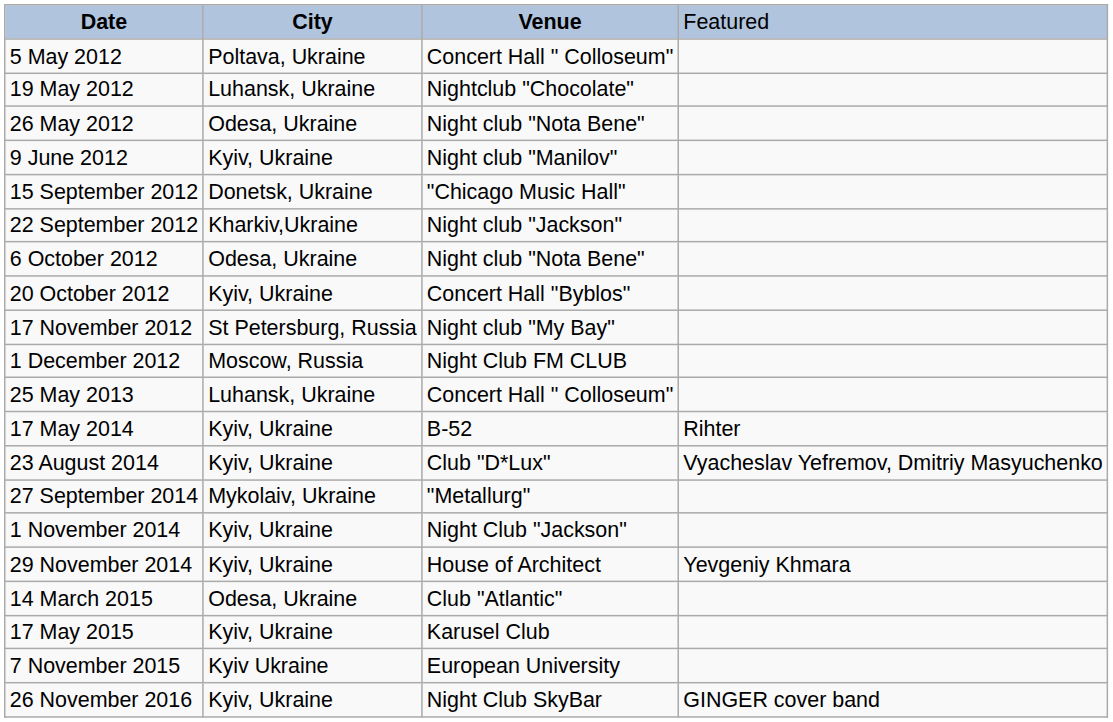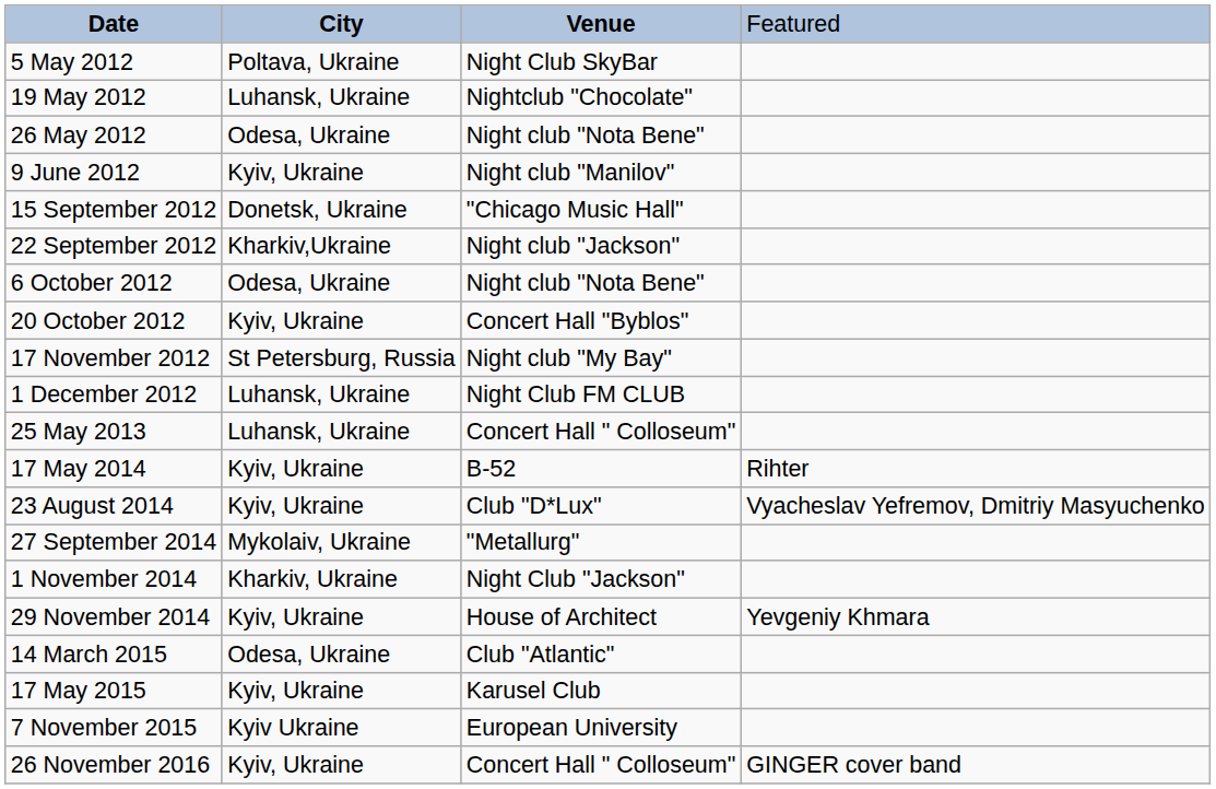 <table class="wikitable" style="font-size:90%;">
 <tr>
 <th style="background:#B0C4DE;">Date</th>
 <th style="background:#B0C4DE;">City</th>
 <th style="background:#B0C4DE;">Venue</th>
 <td style="background:#B0C4DE;">Featured</td>
 </tr>
 <tr ---->
 <td>5 May 2012</td>
 <td>Poltava, Ukraine</td>
-<td>Concert Hall " Colloseum"</td>
+<td>Night Club SkyBar</td>
 <td></td>
 </tr>
 <tr ---->
 <td>19 May 2012</td>
 <td>Luhansk, Ukraine</td>
 <td>Nightclub "Chocolate"</td>
 <td></td>
 </tr>
 <tr ---->
 <td>26 May 2012</td>
 <td>Odesa, Ukraine</td>
 <td>Night club "Nota Bene"</td>
 <td></td>
 </tr>
 <tr ---->
 <td>9 June 2012</td>
 <td>Kyiv, Ukraine</td>
 <td>Night club "Manilov"</td>
 <td></td>
 </tr>
 <tr ---->
 <td>15 September 2012</td>
 <td>Donetsk, Ukraine</td>
 <td>"Chicago Music Hall"</td>
 <td></td>
 </tr>
 <tr ---->
 <td>22 September 2012</td>
 <td>Kharkiv,Ukraine</td>
 <td>Night club "Jackson"</td>
 <td></td>
 </tr>
 <tr ---->
 <td>6 October 2012</td>
 <td>Odesa, Ukraine</td>
 <td>Night club "Nota Bene"</td>
 <td></td>
 </tr>
 <tr ---->
 <td>20 October 2012</td>
 <td>Kyiv, Ukraine</td>
 <td>Concert Hall "Byblos"</td>
 <td></td>
 </tr>
 <tr ---->
 <td>17 November 2012</td>
 <td>St Petersburg, Russia</td>
 <td>Night club "My Bay"</td>
 <td></td>
 </tr>
 <tr ---->
 <td>1 December 2012</td>
-<td>Moscow, Russia</td>
+<td>Luhansk, Ukraine</td>
 <td>Night Club FM CLUB</td>
 <td></td>
 </tr>
 <tr ---->
 <td>25 May 2013</td>
 <td>Luhansk, Ukraine</td>
 <td>Concert Hall " Colloseum"</td>
 <td></td>
 </tr>
 <tr ---->
 <td>17 May 2014</td>
 <td>Kyiv, Ukraine</td>
 <td>B-52</td>
 <td>Rihter</td>
 </tr>
 <tr ---->
 <td>23 August 2014</td>
 <td>Kyiv, Ukraine</td>
 <td>Club "D*Lux" </td>
 <td>Vyacheslav Yefremov, Dmitriy Masyuchenko</td>
 </tr>
 <tr ---->
 <td>27 September 2014</td>
 <td>Mykolaiv, Ukraine</td>
 <td>"Metallurg"</td>
 <td></td>
 </tr>
 <tr ---->
 <td>1 November 2014</td>
-<td>Kyiv, Ukraine</td>
+<td>Kharkiv, Ukraine</td>
 <td>Night Club "Jackson"</td>
 <td></td>
 </tr>
 <tr ---->
 <td>29 November 2014</td>
 <td>Kyiv, Ukraine</td>
 <td>House of Architect</td>
 <td>Yevgeniy Khmara</td>
 </tr>
 <tr ---->
 <td>14 March 2015</td>
 <td>Odesa, Ukraine</td>
 <td>Club "Atlantic"</td>
 <td></td>
 </tr>
 <tr ---->
 <td>17 May 2015</td>
 <td>Kyiv, Ukraine</td>
 <td>Karusel Club</td>
 <td></td>
 </tr>
 <tr ---->
 <td>7 November 2015</td>
 <td>Kyiv Ukraine</td>
 <td>European University</td>
 <td></td>
 </tr>
 <tr ---->
 <td>26 November 2016</td>
 <td>Kyiv, Ukraine</td>
-<td>Night Club SkyBar</td>
+<td>Concert Hall " Colloseum"</td>
 <td>GINGER cover band</td>
 </tr>
 </table>
